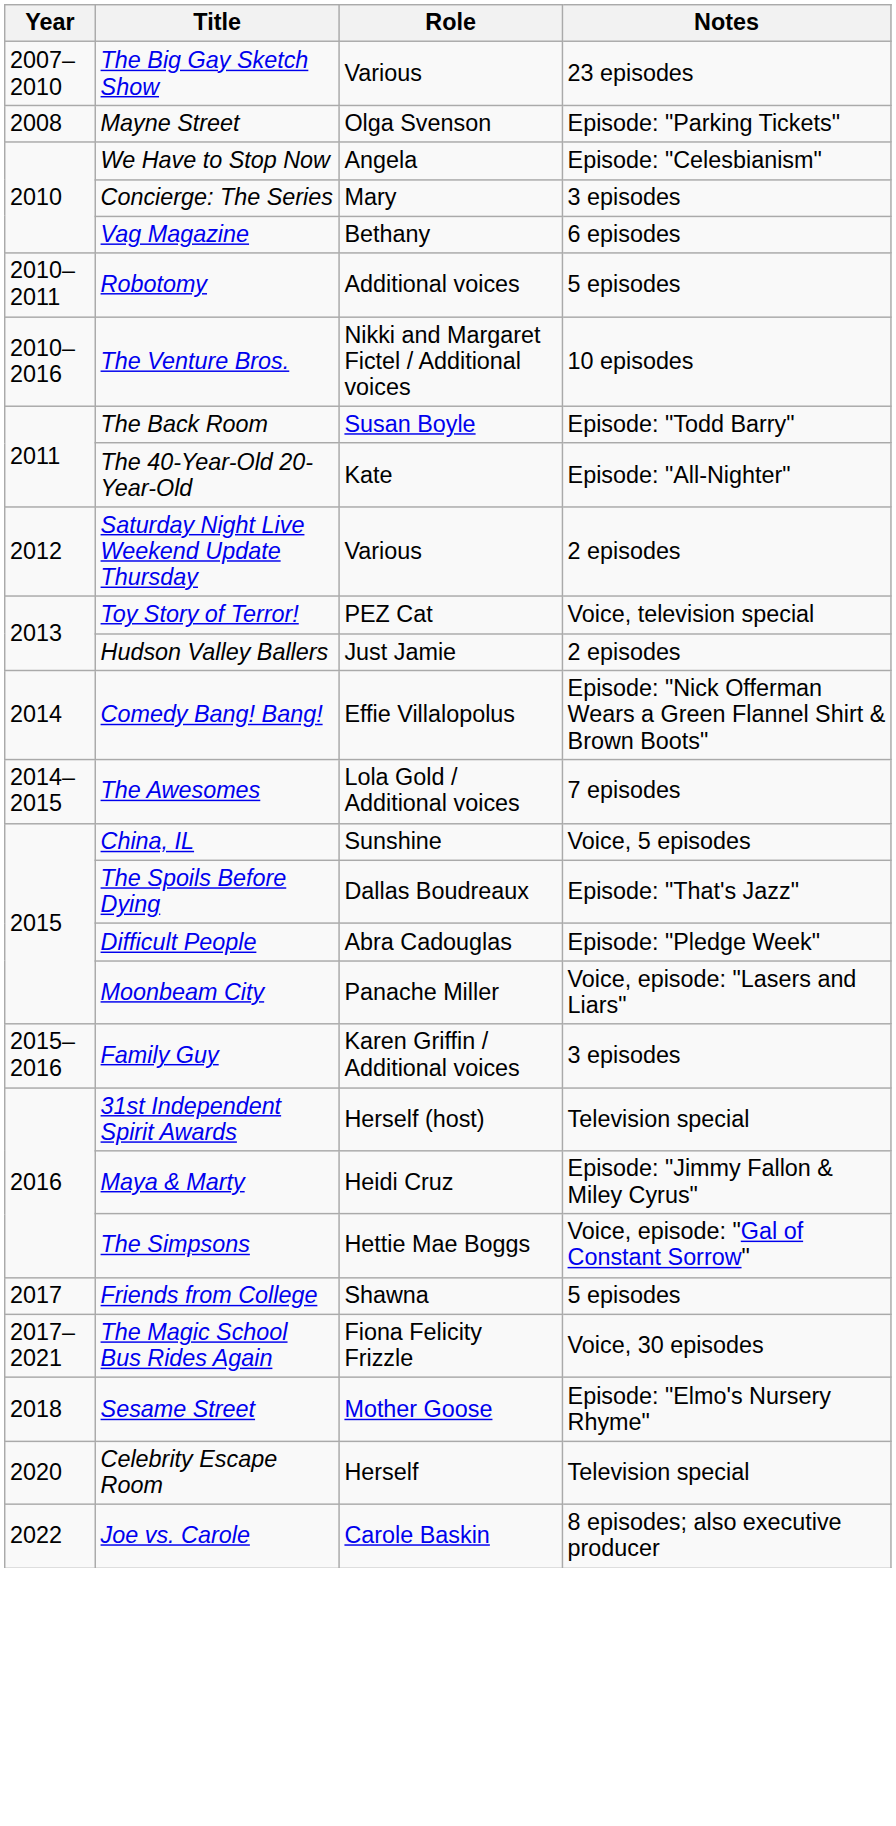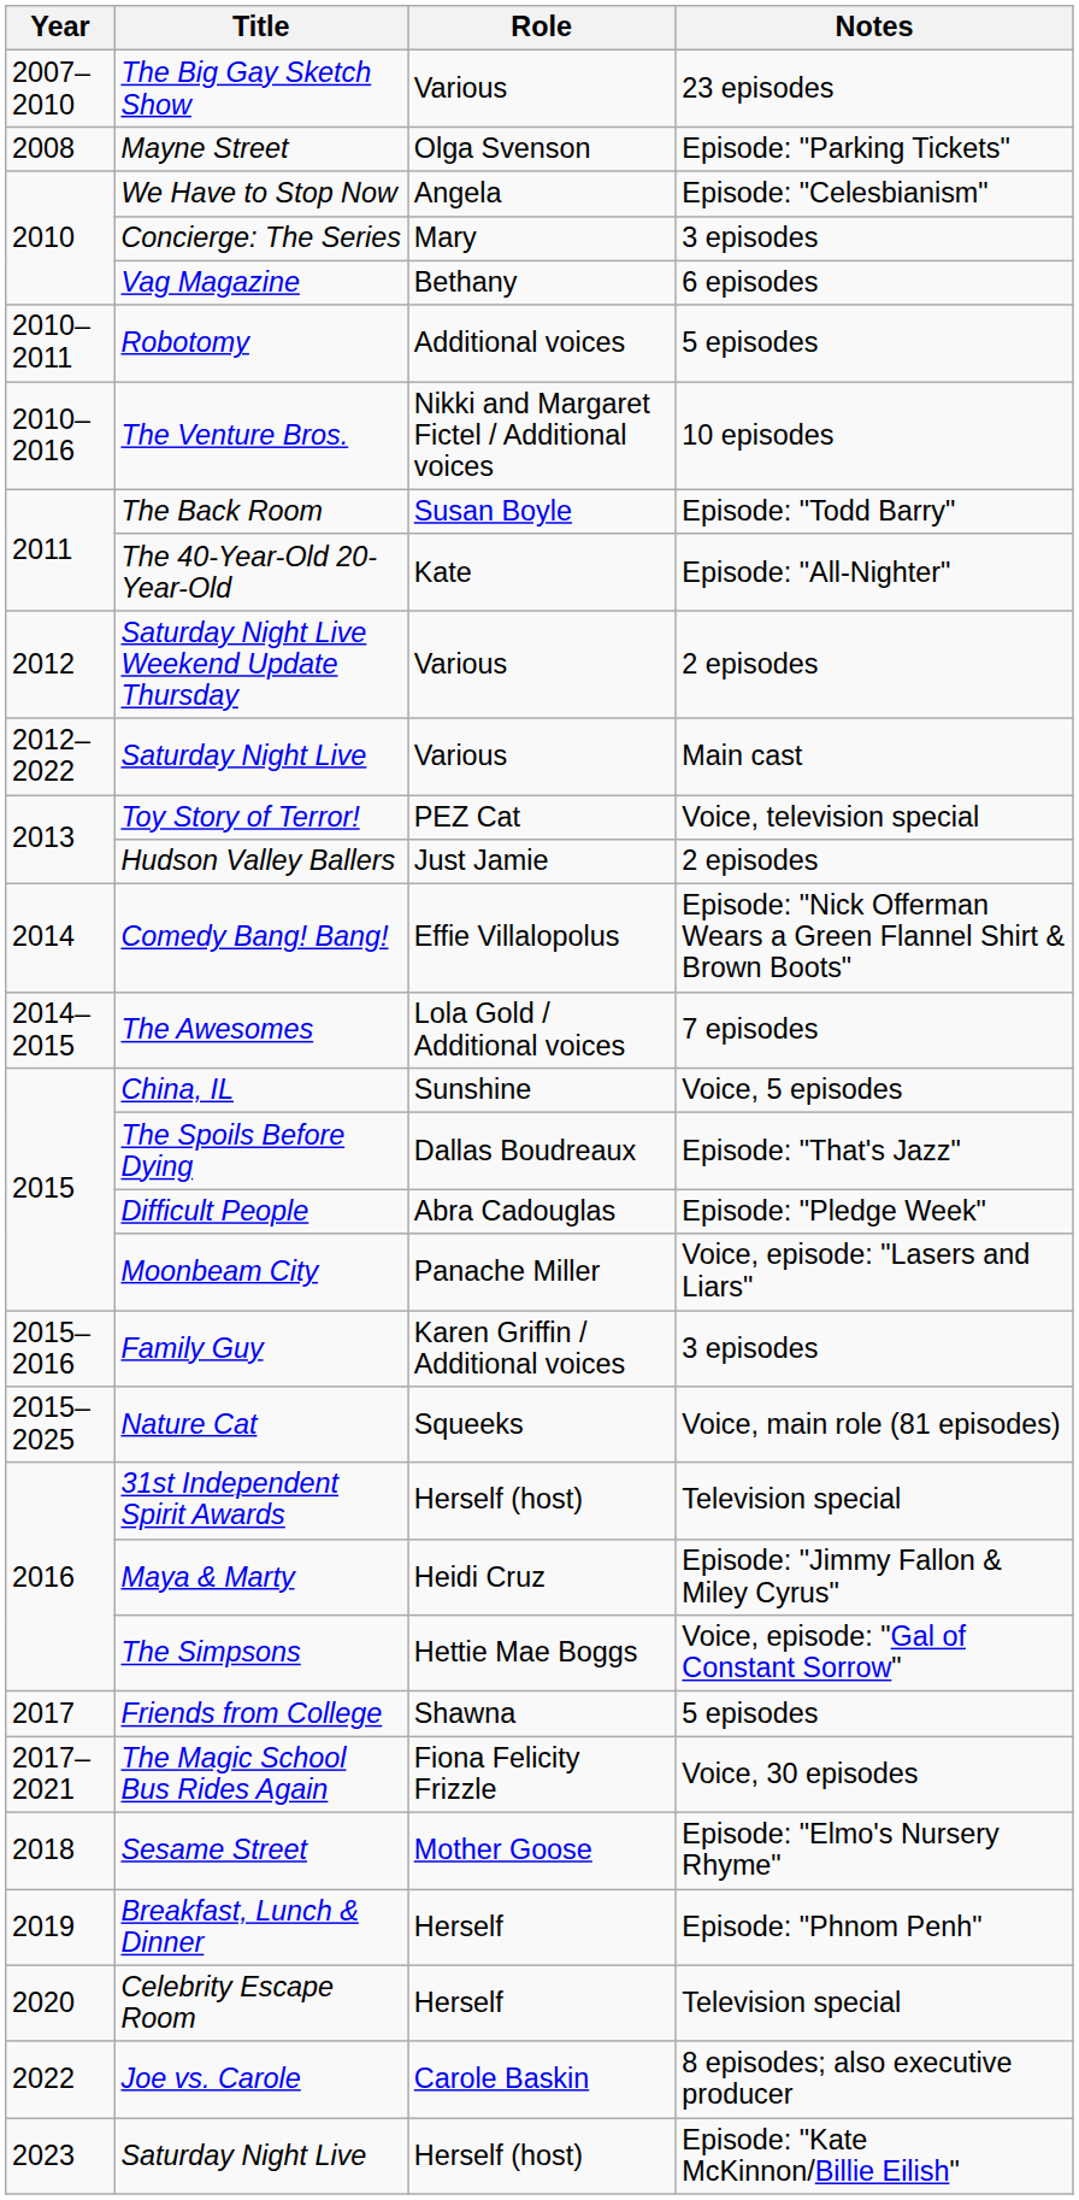 <table class="wikitable sortable">
 <tr>
 <th>Year</th>
 <th>Title</th>
 <th>Role</th>
 <th class=unsortable>Notes</th>
 </tr>
 <tr>
 <td>2007–2010</td>
 <td><em><a href='#'>The Big Gay Sketch Show</a></em></td>
 <td>Various</td>
 <td>23 episodes</td>
 </tr>
 <tr>
 <td>2008</td>
 <td><em>Mayne Street</em></td>
 <td>Olga Svenson</td>
 <td>Episode: "Parking Tickets"</td>
 </tr>
 <tr>
 <td rowspan=3>2010</td>
 <td><em>We Have to Stop Now</em></td>
 <td>Angela</td>
 <td>Episode: "Celesbianism"</td>
 </tr>
 <tr>
 <td><em>Concierge: The Series</em></td>
 <td>Mary</td>
 <td>3 episodes</td>
 </tr>
 <tr>
 <td><em><a href='#'>Vag Magazine</a></em></td>
 <td>Bethany</td>
 <td>6 episodes</td>
 </tr>
 <tr>
 <td>2010–2011</td>
 <td><em><a href='#'>Robotomy</a></em></td>
 <td>Additional voices</td>
 <td>5 episodes</td>
 </tr>
 <tr>
 <td>2010–2016</td>
 <td><em><a href='#'>The Venture Bros.</a></em></td>
 <td>Nikki and Margaret Fictel / Additional voices</td>
 <td>10 episodes</td>
 </tr>
 <tr>
 <td rowspan=2>2011</td>
 <td><em>The Back Room</em></td>
 <td><a href='#'>Susan Boyle</a></td>
 <td>Episode: "Todd Barry"</td>
 </tr>
 <tr>
 <td><em>The 40-Year-Old 20-Year-Old</em></td>
 <td>Kate</td>
 <td>Episode: "All-Nighter"</td>
 </tr>
 <tr>
 <td>2012</td>
 <td><em><a href='#'>Saturday Night Live Weekend Update Thursday</a></em></td>
 <td>Various</td>
 <td>2 episodes</td>
 </tr>
 <tr>
+<td>2012–2022</td>
+<td><em><a href='#'>Saturday Night Live</a></em></td>
+<td>Various</td>
+<td>Main cast</td>
+</tr>
+<tr>
 <td rowspan=2>2013</td>
 <td><em><a href='#'>Toy Story of Terror!</a></em></td>
 <td>PEZ Cat</td>
 <td>Voice, television special</td>
 </tr>
 <tr>
 <td><em>Hudson Valley Ballers</em></td>
 <td>Just Jamie</td>
 <td>2 episodes</td>
 </tr>
 <tr>
 <td>2014</td>
 <td><em><a href='#'>Comedy Bang! Bang!</a></em></td>
 <td>Effie Villalopolus</td>
 <td>Episode: "Nick Offerman Wears a Green Flannel Shirt & Brown Boots"</td>
 </tr>
 <tr>
 <td>2014–2015</td>
 <td><em><a href='#'>The Awesomes</a></em></td>
 <td>Lola Gold / Additional voices</td>
 <td>7 episodes</td>
 </tr>
 <tr>
 <td rowspan=4>2015</td>
 <td><em><a href='#'>China, IL</a></em></td>
 <td>Sunshine</td>
 <td>Voice, 5 episodes</td>
 </tr>
 <tr>
 <td><em><a href='#'>The Spoils Before Dying</a></em></td>
 <td>Dallas Boudreaux</td>
 <td>Episode: "That's Jazz"</td>
 </tr>
 <tr>
 <td><em><a href='#'>Difficult People</a></em></td>
 <td>Abra Cadouglas</td>
 <td>Episode: "Pledge Week"</td>
 </tr>
 <tr>
 <td><em><a href='#'>Moonbeam City</a></em></td>
 <td>Panache Miller</td>
 <td>Voice, episode: "Lasers and Liars"</td>
 </tr>
 <tr>
 <td>2015–2016</td>
 <td><em><a href='#'>Family Guy</a></em></td>
 <td>Karen Griffin / Additional voices</td>
 <td>3 episodes</td>
 </tr>
 <tr>
+<td>2015–2025</td>
+<td><em><a href='#'>Nature Cat</a></em></td>
+<td>Squeeks</td>
+<td>Voice, main role (81 episodes)</td>
+</tr>
+<tr>
 <td rowspan=3>2016</td>
 <td><em><a href='#'>31st Independent Spirit Awards</a></em></td>
 <td>Herself (host)</td>
 <td>Television special</td>
 </tr>
 <tr>
 <td><em><a href='#'>Maya & Marty</a></em></td>
 <td>Heidi Cruz</td>
 <td>Episode: "Jimmy Fallon & Miley Cyrus"</td>
 </tr>
 <tr>
 <td><em><a href='#'>The Simpsons</a></em></td>
 <td>Hettie Mae Boggs</td>
 <td>Voice, episode: "<a href='#'>Gal of Constant Sorrow</a>"</td>
 </tr>
 <tr>
 <td>2017</td>
 <td><em><a href='#'>Friends from College</a></em></td>
 <td>Shawna</td>
 <td>5 episodes</td>
 </tr>
 <tr>
 <td>2017–2021</td>
 <td><em><a href='#'>The Magic School Bus Rides Again</a></em></td>
 <td>Fiona Felicity Frizzle</td>
 <td>Voice, 30 episodes</td>
 </tr>
 <tr>
 <td>2018</td>
 <td><em><a href='#'>Sesame Street</a></em></td>
 <td><a href='#'>Mother Goose</a></td>
 <td>Episode: "Elmo's Nursery Rhyme"</td>
 </tr>
 <tr>
+<td>2019</td>
+<td><em><a href='#'>Breakfast, Lunch & Dinner</a></em></td>
+<td>Herself</td>
+<td>Episode: "Phnom Penh"</td>
+</tr>
+<tr>
 <td>2020</td>
 <td><em>Celebrity Escape Room</em></td>
 <td>Herself</td>
 <td>Television special</td>
 </tr>
 <tr>
 <td>2022</td>
 <td><em><a href='#'>Joe vs. Carole</a></em></td>
 <td><a href='#'>Carole Baskin</a></td>
 <td>8 episodes; also executive producer</td>
 </tr>
+<tr>
+<td>2023</td>
+<td><em>Saturday Night Live</em></td>
+<td>Herself (host)</td>
+<td>Episode: "Kate McKinnon/<a href='#'>Billie Eilish</a>"</td>
+</tr>
 </table>
